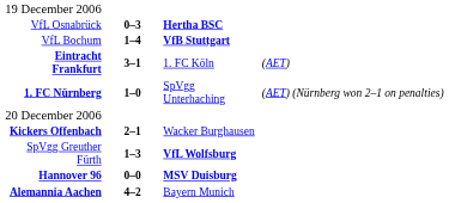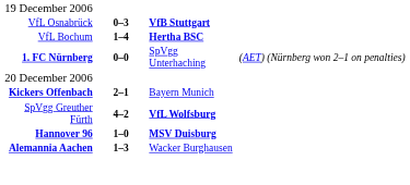 <table width=100% cellspacing=1>
 <tr>
 <th width=20%></th>
 <th width=12%></th>
 <th width=20%></th>
 <th></th>
 </tr>
 <tr>
 <td>19 December 2006</td>
 </tr>
 <tr style=font-size:90%>
 <td align=right><a href='#'>VfL Osnabrück</a></td>
 <td align=center><strong>0–3</strong></td>
-<td><strong><a href='#'>Hertha BSC</a></strong></td>
+<td><strong><a href='#'>VfB Stuttgart</a></strong></td>
 </tr>
 <tr style=font-size:90%>
 <td align=right><a href='#'>VfL Bochum</a></td>
 <td align=center><strong>1–4</strong></td>
-<td><strong><a href='#'>VfB Stuttgart</a></strong></td>
-</tr>
-<tr style=font-size:90%>
-<td align=right><strong><a href='#'>Eintracht Frankfurt</a></strong></td>
-<td align=center><strong>3–1</strong></td>
-<td><a href='#'>1. FC Köln</a></td>
-<td><em>(<a href='#'>AET</a>)</em></td>
+<td><strong><a href='#'>Hertha BSC</a></strong></td>
 </tr>
 <tr style=font-size:90%>
 <td align=right><strong><a href='#'>1. FC Nürnberg</a></strong></td>
-<td align=center><strong>1–0</strong></td>
+<td align=center><strong>0–0</strong></td>
 <td><a href='#'>SpVgg Unterhaching</a></td>
 <td><em>(<a href='#'>AET</a>) (Nürnberg won 2–1 on penalties)</em></td>
 </tr>
 <tr>
 <td>20 December 2006</td>
 </tr>
 <tr style=font-size:90%>
 <td align=right><strong><a href='#'>Kickers Offenbach</a></strong></td>
 <td align=center><strong>2–1</strong></td>
-<td><a href='#'>Wacker Burghausen</a></td>
+<td><a href='#'>Bayern Munich</a></td>
 </tr>
 <tr style=font-size:90%>
 <td align=right><a href='#'>SpVgg Greuther Fürth</a></td>
-<td align=center><strong>1–3</strong></td>
+<td align=center><strong>4–2</strong></td>
 <td><strong><a href='#'>VfL Wolfsburg</a></strong></td>
 </tr>
 <tr style=font-size:90%>
 <td align=right><strong><a href='#'>Hannover 96</a></strong></td>
-<td align=center><strong>0–0</strong></td>
+<td align=center><strong>1–0</strong></td>
 <td><strong><a href='#'>MSV Duisburg</a></strong></td>
 </tr>
 <tr style=font-size:90%>
 <td align=right><strong><a href='#'>Alemannia Aachen</a></strong></td>
-<td align=center><strong>4–2</strong></td>
-<td><a href='#'>Bayern Munich</a></td>
+<td align=center><strong>1–3</strong></td>
+<td><a href='#'>Wacker Burghausen</a></td>
 </tr>
 </table>
